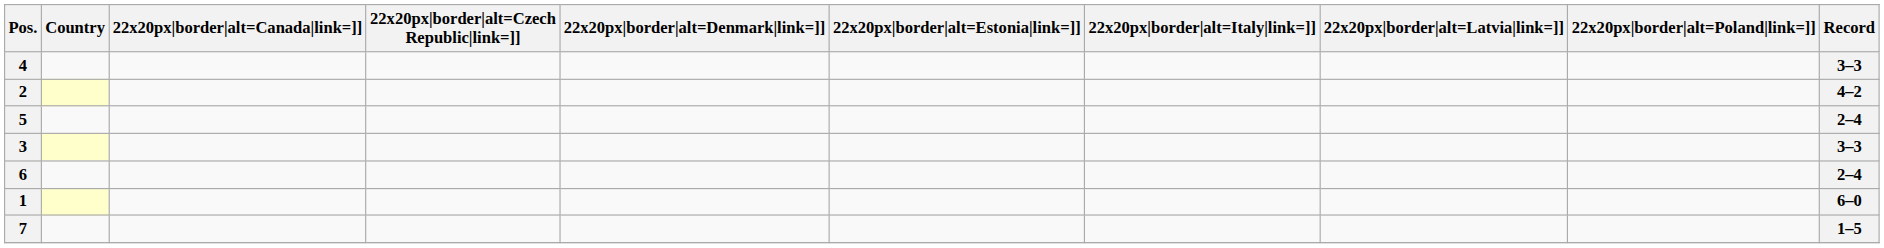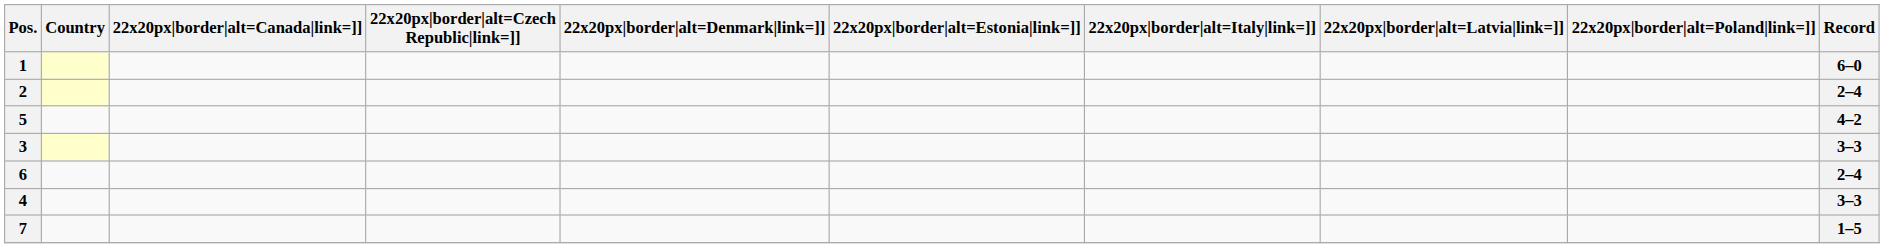 <table class="wikitable sortable nowrap" style="text-align:center; font-size:0.9em">
 <tr>
 <th>Pos.</th>
 <th>Country</th>
 <th [[Image:>22x20px|border|alt=Canada|link=]]</th>
 <th [[Image:>22x20px|border|alt=Czech Republic|link=]]</th>
 <th [[Image:>22x20px|border|alt=Denmark|link=]]</th>
 <th [[Image:>22x20px|border|alt=Estonia|link=]]</th>
 <th [[Image:>22x20px|border|alt=Italy|link=]]</th>
 <th [[Image:>22x20px|border|alt=Latvia|link=]]</th>
 <th [[Image:>22x20px|border|alt=Poland|link=]]</th>
 <th>Record</th>
 </tr>
 <tr>
-<th>4</th>
-<td style="text-align:left;"></td>
+<th>1</th>
+<td style="text-align:left; background:#ffffcc;"></td>
 <td></td>
 <td></td>
 <td></td>
 <td></td>
 <td></td>
 <td></td>
 <td></td>
-<th>3–3</th>
+<th>6–0</th>
 </tr>
 <tr>
 <th>2</th>
 <td style="text-align:left; background:#ffffcc;"></td>
 <td></td>
 <td></td>
 <td></td>
 <td></td>
 <td></td>
 <td></td>
 <td></td>
-<th>4–2</th>
+<th>2–4</th>
 </tr>
 <tr>
 <th>5</th>
 <td style="text-align:left;"></td>
 <td></td>
 <td></td>
 <td></td>
 <td></td>
 <td></td>
 <td></td>
 <td></td>
-<th>2–4</th>
+<th>4–2</th>
 </tr>
 <tr>
 <th>3</th>
 <td style="text-align:left; background:#ffffcc;"></td>
 <td></td>
 <td></td>
 <td></td>
 <td></td>
 <td></td>
 <td></td>
 <td></td>
 <th>3–3</th>
 </tr>
 <tr>
 <th>6</th>
 <td style="text-align:left;"></td>
 <td></td>
 <td></td>
 <td></td>
 <td></td>
 <td></td>
 <td></td>
 <td></td>
 <th>2–4</th>
 </tr>
 <tr>
-<th>1</th>
-<td style="text-align:left; background:#ffffcc;"></td>
+<th>4</th>
+<td style="text-align:left;"></td>
 <td></td>
 <td></td>
 <td></td>
 <td></td>
 <td></td>
 <td></td>
 <td></td>
-<th>6–0</th>
+<th>3–3</th>
 </tr>
 <tr>
 <th>7</th>
 <td style="text-align:left;"></td>
 <td></td>
 <td></td>
 <td></td>
 <td></td>
 <td></td>
 <td></td>
 <td></td>
 <th>1–5</th>
 </tr>
 <tr>
 </tr>
 </table>
